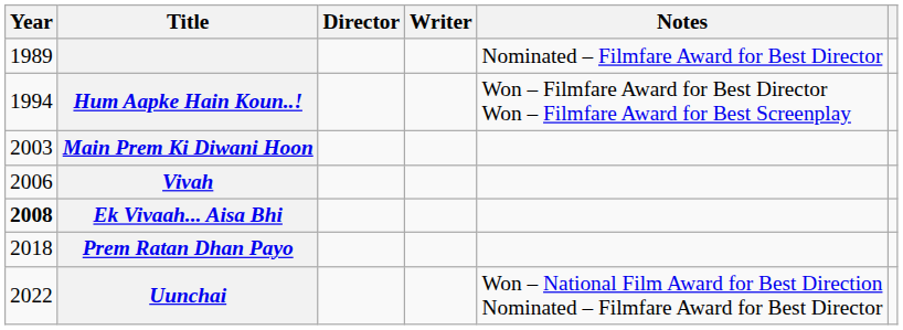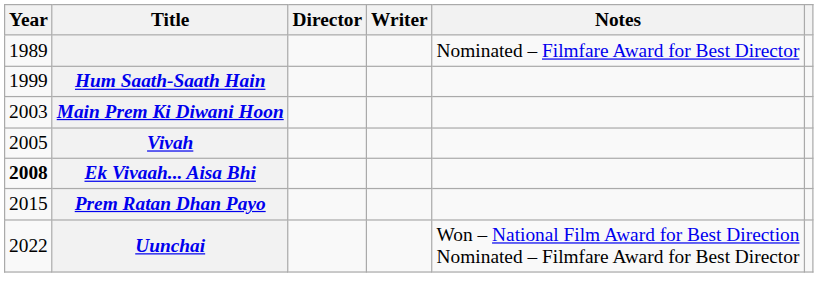 <table class="wikitable plainrowheaders sortable" style="text-align:left;">
 <tr>
 <th>Year</th>
 <th>Title</th>
 <th scope="col" class="unsortable">Director</th>
 <th scope="col" class="unsortable">Writer</th>
 <th scope="col" class="unsortable">Notes</th>
 <th scope="col" class="unsortable"></th>
 </tr>
 <tr>
 <td>1989</td>
 <th scope="row"></th>
 <td></td>
 <td></td>
 <td>Nominated – <a href='#'>Filmfare Award for Best Director</a></td>
 <td></td>
 </tr>
 <tr>
-<td>1994</td>
-<th scope="row"><em><a href='#'>Hum Aapke Hain Koun..!</a></em></th>
+<td>1999</td>
+<th scope="row"><em><a href='#'>Hum Saath-Saath Hain</a></em></th>
 <td></td>
 <td></td>
-<td>Won – Filmfare Award for Best Director<br>Won – <a href='#'>Filmfare Award for Best Screenplay</a></td>
+<td></td>
 <td></td>
 </tr>
 <tr>
 <td>2003</td>
 <th scope="row"><em><a href='#'>Main Prem Ki Diwani Hoon</a></em></th>
 <td></td>
 <td></td>
 <td></td>
 <td></td>
 </tr>
 <tr>
-<td>2006</td>
+<td>2005</td>
 <th scope="row"><em><a href='#'>Vivah</a></em></th>
 <td></td>
 <td></td>
 <td></td>
 <td></td>
 </tr>
 <tr>
 <td><strong>2008</strong></td>
 <th scope="row"><em><a href='#'>Ek Vivaah... Aisa Bhi</a></em></th>
 <td></td>
 <td></td>
 <td></td>
 <td></td>
 </tr>
 <tr>
-<td>2018</td>
+<td>2015</td>
 <th scope="row"><em><a href='#'>Prem Ratan Dhan Payo</a></em></th>
 <td></td>
 <td></td>
 <td></td>
 <td></td>
 </tr>
 <tr>
 <td>2022</td>
 <th scope="row"><em><a href='#'>Uunchai</a></em></th>
 <td></td>
 <td></td>
 <td>Won – <a href='#'>National Film Award for Best Direction</a><br>Nominated – Filmfare Award for Best Director</td>
 <td></td>
 </tr>
 </table>
